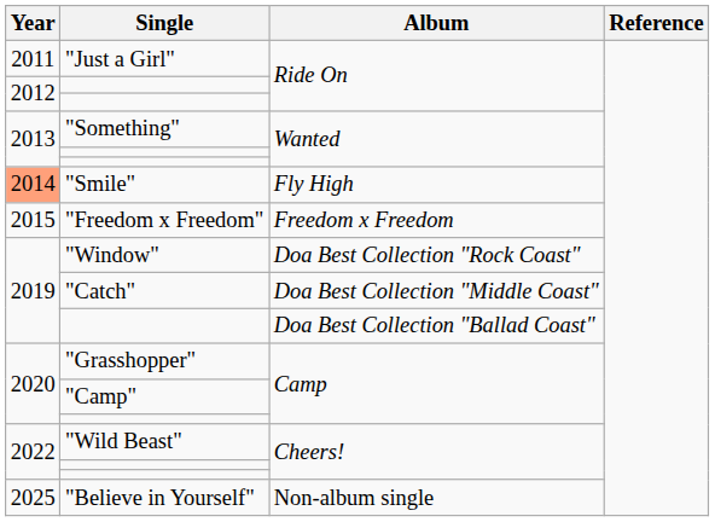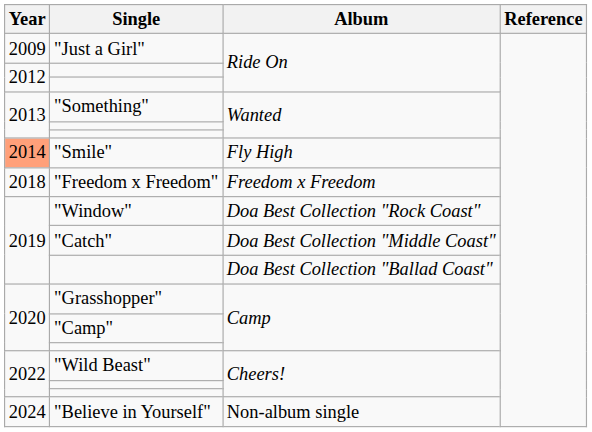 <table class="wikitable plainrowheaders" style="text-align:center;">
 <tr>
 <th scope="col">Year</th>
 <th scope="col">Single</th>
 <th scope="col">Album</th>
 <th scope="col">Reference</th>
 </tr>
 <tr>
-<td rowspan="1">2011</td>
+<td rowspan="1">2009</td>
 <td style="text-align:left;">"Just a Girl"<br></td>
 <td rowspan="3"style="text-align:left;"><em>Ride On</em> <br></td>
 <td rowspan="18"></td>
 </tr>
 <tr>
 <td rowspan="2">2012</td>
 <td style="text-align:left;"></td>
 </tr>
 <tr>
 <td style="text-align:left;"></td>
 </tr>
 <tr>
 <td rowspan="3">2013</td>
 <td style="text-align:left;">"Something"</td>
 <td rowspan="3"style="text-align:left;"><em>Wanted</em></td>
 </tr>
 <tr>
 <td style="text-align:left;"></td>
 </tr>
 <tr>
 <td style="text-align:left;"></td>
 </tr>
 <tr>
 <td rowspan="1" style="background: lightsalmon;">2014</td>
 <td style="text-align:left;">"Smile"</td>
 <td style="text-align:left;"><em>Fly High</em></td>
 </tr>
 <tr>
-<td rowspan="1">2015</td>
+<td rowspan="1">2018</td>
 <td style="text-align:left;">"Freedom x Freedom"</td>
 <td style="text-align:left;"><em>Freedom x Freedom</em></td>
 </tr>
 <tr>
 <td rowspan="3">2019</td>
 <td style="text-align:left;">"Window"</td>
 <td style="text-align:left;"><em>Doa Best Collection "Rock Coast"</em></td>
 </tr>
 <tr>
 <td style="text-align:left;">"Catch"</td>
 <td style="text-align:left;"><em>Doa Best Collection "Middle Coast"</em></td>
 </tr>
 <tr>
 <td style="text-align:left;"></td>
 <td style="text-align:left;"><em>Doa Best Collection "Ballad Coast"</em></td>
 </tr>
 <tr>
 <td rowspan="3">2020</td>
 <td style="text-align:left;">"Grasshopper"</td>
 <td rowspan="3"style="text-align:left;"><em>Camp</em></td>
 </tr>
 <tr>
 <td style="text-align:left;">"Camp"</td>
 </tr>
 <tr>
 <td style="text-align:left;"></td>
 </tr>
 <tr>
 <td rowspan="3">2022</td>
 <td style="text-align:left;">"Wild Beast"</td>
 <td rowspan="3"style="text-align:left;"><em>Cheers!</em></td>
 </tr>
 <tr>
 <td style="text-align:left;"></td>
 </tr>
 <tr>
 <td style="text-align:left;"></td>
 </tr>
 <tr>
-<td>2025</td>
+<td>2024</td>
 <td style="text-align:left;">"Believe in Yourself"</td>
 <td style="text-align:left;">Non-album single</td>
 </tr>
 </table>
